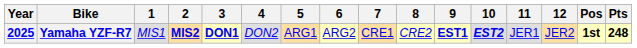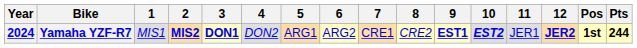 <table class="wikitable" style="text-align:center;">
 <tr>
 <th>Year</th>
 <th>Bike</th>
 <th>1</th>
 <th>2</th>
 <th>3</th>
 <th>4</th>
 <th>5</th>
 <th>6</th>
 <th>7</th>
 <th>8</th>
 <th>9</th>
 <th>10</th>
 <th>11</th>
 <th>12</th>
 <th>Pos</th>
 <th>Pts</th>
 </tr>
 <tr>
-<th><a href='#'>2025</a></th>
+<th><a href='#'>2024</a></th>
 <th><a href='#'>Yamaha YZF-R7</a></th>
 <td style="background:#DFDFDF;"><em><a href='#'>MIS1</a></em><br></td>
 <td style="background:#FFDF9F;"><strong><a href='#'>MIS2</a></strong><br></td>
 <td style="background:#FFFFBF;"><strong><a href='#'>DON1</a></strong><br></td>
 <td style="background:#DFDFDF;"><em><a href='#'>DON2</a></em><br></td>
 <td style="background:#FFDF9F;"><a href='#'>ARG1</a><br></td>
 <td style="background:#FFFFBF;"><a href='#'>ARG2</a><br></td>
 <td style="background:#FFDF9F;"><a href='#'>CRE1</a><br></td>
 <td style="background:#FFFFBF;"><em><a href='#'>CRE2</a></em><br></td>
 <td style="background:#FFFFBF;"><strong><a href='#'>EST1</a></strong><br></td>
 <td style="background:#DFDFDF;"><strong><em><a href='#'>EST2</a></em><br></strong></td>
 <td style="background:#DFDFDF;"><a href='#'>JER1</a><br></td>
-<td style="background:#FFDF9F;"><a href='#'>JER2</a><br></td>
+<td style="background:#FFDF9F;"><strong><a href='#'>JER2</a><br></strong></td>
 <th style="background:#FFFFBF;">1st</th>
-<th style="background:#FFFFBF;">248</th>
+<th style="background:#FFFFBF;">244</th>
 </tr>
 </table>
